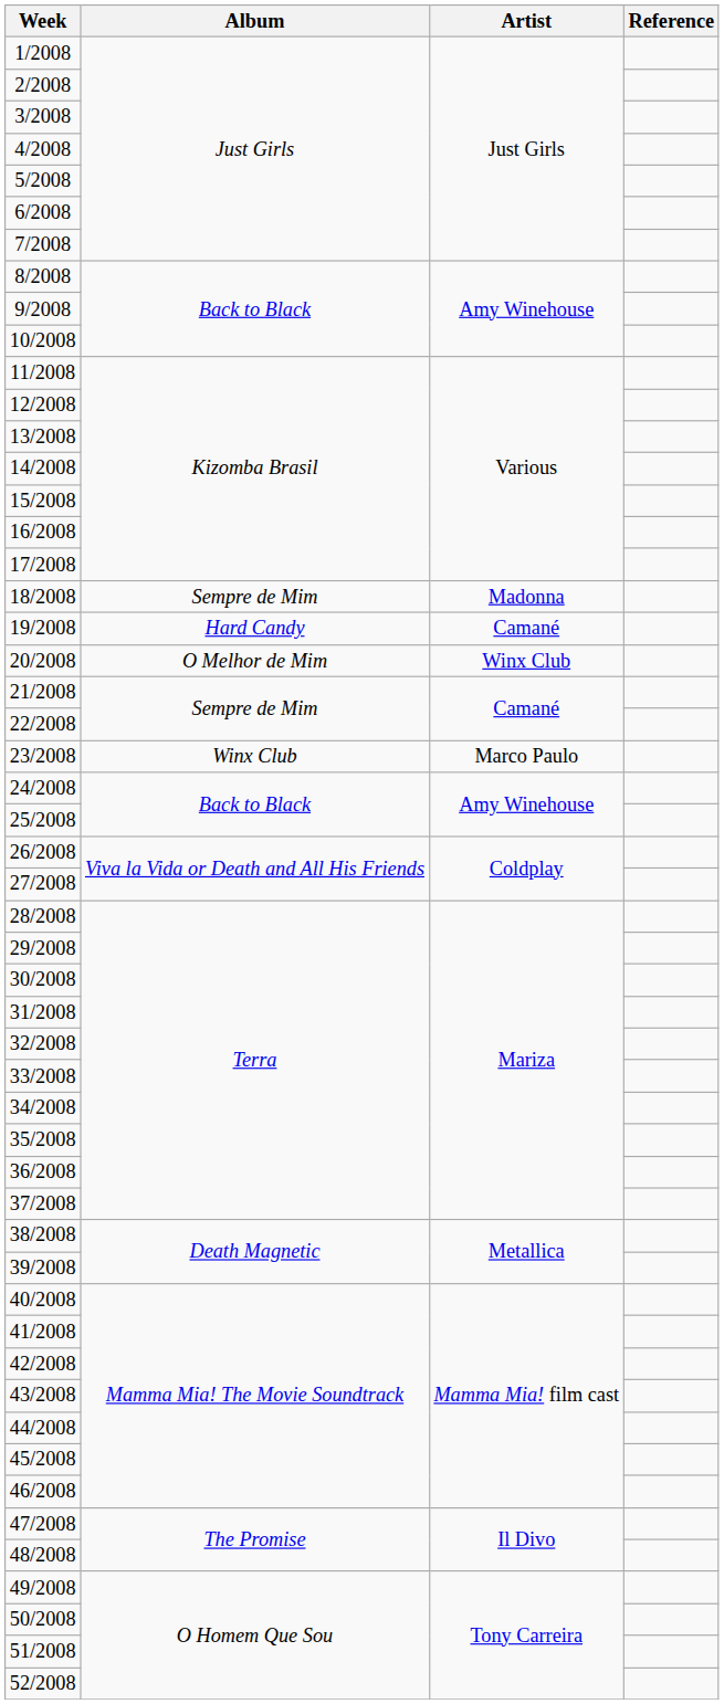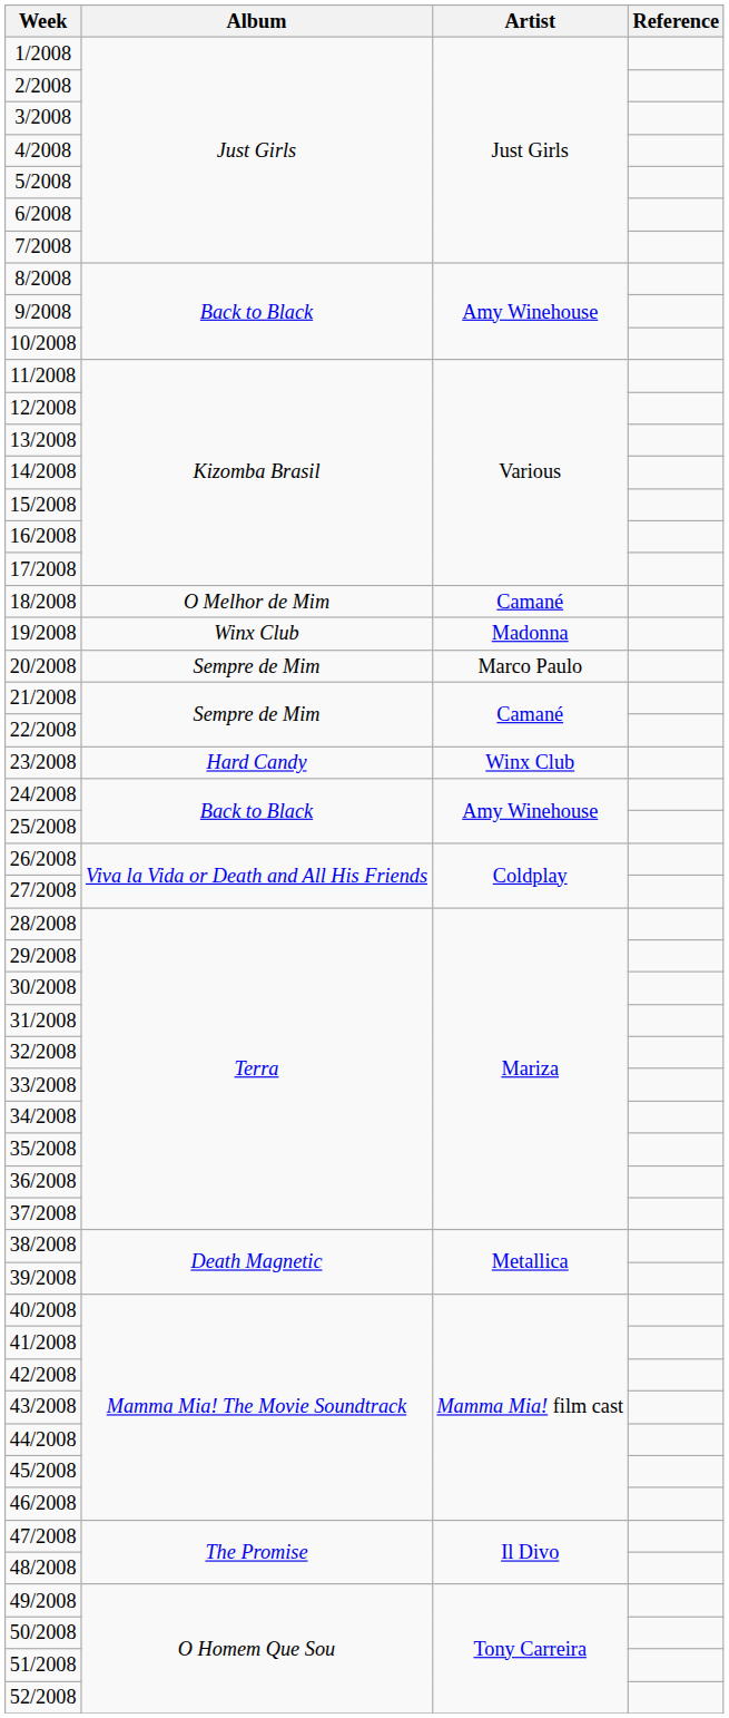 <table class="wikitable" style="text-align:center">
 <tr>
 <th>Week</th>
 <th>Album</th>
 <th>Artist</th>
 <th>Reference</th>
 </tr>
 <tr>
 <td>1/2008</td>
 <td rowspan="7"><em>Just Girls</em></td>
 <td rowspan="7">Just Girls</td>
 <td></td>
 </tr>
 <tr>
 <td>2/2008</td>
 <td></td>
 </tr>
 <tr>
 <td>3/2008</td>
 <td></td>
 </tr>
 <tr>
 <td>4/2008</td>
 <td></td>
 </tr>
 <tr>
 <td>5/2008</td>
 <td></td>
 </tr>
 <tr>
 <td>6/2008</td>
 <td></td>
 </tr>
 <tr>
 <td>7/2008</td>
 <td></td>
 </tr>
 <tr>
 <td>8/2008</td>
 <td rowspan="3"><em><a href='#'>Back to Black</a></em></td>
 <td rowspan="3"><a href='#'>Amy Winehouse</a></td>
 <td></td>
 </tr>
 <tr>
 <td>9/2008</td>
 <td></td>
 </tr>
 <tr>
 <td>10/2008</td>
 <td></td>
 </tr>
 <tr>
 <td>11/2008</td>
 <td rowspan="7"><em>Kizomba Brasil</em></td>
 <td rowspan="7">Various</td>
 <td></td>
 </tr>
 <tr>
 <td>12/2008</td>
 <td></td>
 </tr>
 <tr>
 <td>13/2008</td>
 <td></td>
 </tr>
 <tr>
 <td>14/2008</td>
 <td></td>
 </tr>
 <tr>
 <td>15/2008</td>
 <td></td>
 </tr>
 <tr>
 <td>16/2008</td>
 <td></td>
 </tr>
 <tr>
 <td>17/2008</td>
 <td></td>
 </tr>
 <tr>
 <td>18/2008</td>
-<td><em>Sempre de Mim</em></td>
+<td><em>O Melhor de Mim</em></td>
+<td><a href='#'>Camané</a></td>
+<td></td>
+</tr>
+<tr>
+<td>19/2008</td>
+<td><em>Winx Club</em></td>
 <td><a href='#'>Madonna</a></td>
 <td></td>
 </tr>
 <tr>
-<td>19/2008</td>
-<td><a href='#'><em>Hard Candy</em></a></td>
-<td><a href='#'>Camané</a></td>
-<td></td>
-</tr>
-<tr>
 <td>20/2008</td>
-<td><em>O Melhor de Mim</em></td>
-<td><a href='#'>Winx Club</a></td>
+<td><em>Sempre de Mim</em></td>
+<td>Marco Paulo</td>
 <td></td>
 </tr>
 <tr>
 <td>21/2008</td>
 <td rowspan="2"><em>Sempre de Mim</em></td>
 <td rowspan="2"><a href='#'>Camané</a></td>
 <td></td>
 </tr>
 <tr>
 <td>22/2008</td>
 <td></td>
 </tr>
 <tr>
 <td>23/2008</td>
-<td><em>Winx Club</em></td>
-<td>Marco Paulo</td>
+<td><a href='#'><em>Hard Candy</em></a></td>
+<td><a href='#'>Winx Club</a></td>
 <td></td>
 </tr>
 <tr>
 <td>24/2008</td>
 <td rowspan="2"><em><a href='#'>Back to Black</a></em></td>
 <td rowspan="2"><a href='#'>Amy Winehouse</a></td>
 <td></td>
 </tr>
 <tr>
 <td>25/2008</td>
 <td></td>
 </tr>
 <tr>
 <td>26/2008</td>
 <td rowspan="2"><em><a href='#'>Viva la Vida or Death and All His Friends</a></em></td>
 <td rowspan="2"><a href='#'>Coldplay</a></td>
 <td></td>
 </tr>
 <tr>
 <td>27/2008</td>
 <td></td>
 </tr>
 <tr>
 <td>28/2008</td>
 <td rowspan="10"><em><a href='#'>Terra</a></em></td>
 <td rowspan="10"><a href='#'>Mariza</a></td>
 <td></td>
 </tr>
 <tr>
 <td>29/2008</td>
 <td></td>
 </tr>
 <tr>
 <td>30/2008</td>
 <td></td>
 </tr>
 <tr>
 <td>31/2008</td>
 <td></td>
 </tr>
 <tr>
 <td>32/2008</td>
 <td></td>
 </tr>
 <tr>
 <td>33/2008</td>
 <td></td>
 </tr>
 <tr>
 <td>34/2008</td>
 <td></td>
 </tr>
 <tr>
 <td>35/2008</td>
 <td></td>
 </tr>
 <tr>
 <td>36/2008</td>
 <td></td>
 </tr>
 <tr>
 <td>37/2008</td>
 <td></td>
 </tr>
 <tr>
 <td>38/2008</td>
 <td rowspan="2"><em><a href='#'>Death Magnetic</a></em></td>
 <td rowspan="2"><a href='#'>Metallica</a></td>
 <td></td>
 </tr>
 <tr>
 <td>39/2008</td>
 <td></td>
 </tr>
 <tr>
 <td>40/2008</td>
 <td rowspan="7"><em><a href='#'>Mamma Mia! The Movie Soundtrack</a></em></td>
 <td rowspan="7"><em><a href='#'>Mamma Mia!</a></em> film cast</td>
 <td></td>
 </tr>
 <tr>
 <td>41/2008</td>
 <td></td>
 </tr>
 <tr>
 <td>42/2008</td>
 <td></td>
 </tr>
 <tr>
 <td>43/2008</td>
 <td></td>
 </tr>
 <tr>
 <td>44/2008</td>
 <td></td>
 </tr>
 <tr>
 <td>45/2008</td>
 <td></td>
 </tr>
 <tr>
 <td>46/2008</td>
 <td></td>
 </tr>
 <tr>
 <td>47/2008</td>
 <td rowspan="2"><a href='#'><em>The Promise</em></a></td>
 <td rowspan="2"><a href='#'>Il Divo</a></td>
 <td></td>
 </tr>
 <tr>
 <td>48/2008</td>
 <td></td>
 </tr>
 <tr>
 <td>49/2008</td>
 <td rowspan="4"><em>O Homem Que Sou</em></td>
 <td rowspan="4"><a href='#'>Tony Carreira</a></td>
 <td></td>
 </tr>
 <tr>
 <td>50/2008</td>
 <td></td>
 </tr>
 <tr>
 <td>51/2008</td>
 <td></td>
 </tr>
 <tr>
 <td>52/2008</td>
 <td></td>
 </tr>
 </table>
